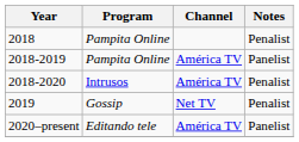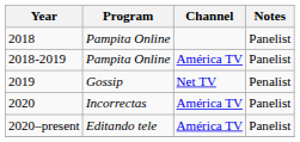 <table class="wikitable" style="font-size: 90%;">
 <tr>
 <th>Year</th>
 <th>Program</th>
 <th>Channel</th>
 <th>Notes</th>
 </tr>
 <tr>
 <td>2018</td>
 <td><em>Pampita Online</em></td>
 <td></td>
-<td>Penalist</td>
+<td>Panelist</td>
 </tr>
 <tr>
 <td>2018-2019</td>
 <td><em>Pampita Online</em></td>
 <td><a href='#'>América TV</a></td>
 <td>Panelist</td>
 </tr>
 <tr>
-<td>2018-2020</td>
-<td><a href='#'>Intrusos</a></td>
-<td><a href='#'>América TV</a></td>
-<td>Penalist</td>
-</tr>
-<tr>
 <td>2019</td>
 <td><em>Gossip</em></td>
 <td><a href='#'>Net TV</a></td>
 <td>Penalist</td>
+</tr>
+<tr>
+<td>2020</td>
+<td><em>Incorrectas</em></td>
+<td><a href='#'>América TV</a></td>
+<td>Panelist</td>
 </tr>
 <tr>
 <td>2020–present</td>
 <td><em>Editando tele</em></td>
 <td><a href='#'>América TV</a></td>
 <td>Panelist</td>
 </tr>
 <tr>
 </tr>
 </table>
